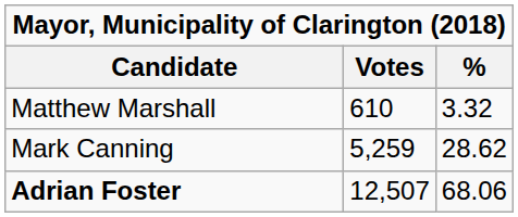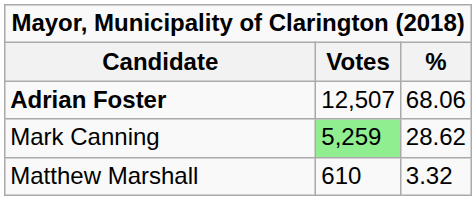 <table class="wikitable">
 <tr>
 <td Colspan="3" align="center"><strong>Mayor, Municipality of Clarington (2018)</strong></td>
 </tr>
 <tr>
 <th bgcolor="#DDDDFF" width="200px">Candidate</th>
 <th bgcolor="#DDDDFF">Votes</th>
 <th bgcolor="#DDDDFF">%</th>
 </tr>
 <tr>
+<td><strong>Adrian Foster</strong></td>
+<td>12,507</td>
+<td>68.06</td>
+</tr>
+<tr>
+<td>Mark Canning</td>
+<td style="background: lightgreen;">5,259</td>
+<td>28.62</td>
+</tr>
+<tr>
 <td>Matthew Marshall</td>
 <td>610</td>
 <td>3.32</td>
 </tr>
-<tr>
-<td>Mark Canning</td>
-<td>5,259</td>
-<td>28.62</td>
-</tr>
-<tr>
-<td><strong>Adrian Foster</strong></td>
-<td>12,507</td>
-<td>68.06</td>
-</tr>
 </table>
